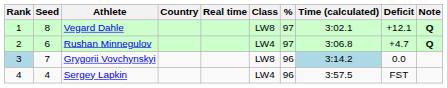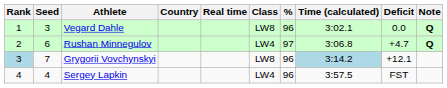 <table class="wikitable sortable" style="text-align:center">
 <tr>
 <th>Rank</th>
 <th>Seed</th>
 <th>Athlete</th>
 <th>Country</th>
 <th>Real time</th>
 <th>Class</th>
 <th>%</th>
 <th>Time (calculated)</th>
 <th>Deficit</th>
 <th>Note</th>
 </tr>
 <tr bgcolor=ccffcc>
 <td>1</td>
-<td>8</td>
+<td>3</td>
 <td align=left><a href='#'>Vegard Dahle</a></td>
 <td align=left></td>
 <td></td>
 <td>LW8</td>
-<td>97</td>
+<td>96</td>
 <td>3:02.1</td>
-<td>+12.1</td>
+<td>0.0</td>
 <td><strong>Q</strong></td>
 </tr>
 <tr bgcolor=ccffcc>
 <td>2</td>
 <td>6</td>
 <td align=left><a href='#'>Rushan Minnegulov</a></td>
 <td align=left></td>
 <td></td>
 <td>LW4</td>
 <td>97</td>
 <td>3:06.8</td>
 <td>+4.7</td>
 <td><strong>Q</strong></td>
 </tr>
 <tr>
 <td style="background: lightblue;">3</td>
 <td>7</td>
 <td align=left><a href='#'>Grygorii Vovchynskyi</a></td>
 <td align=left></td>
 <td></td>
 <td>LW8</td>
 <td>96</td>
 <td style="background: lightblue;">3:14.2</td>
-<td>0.0</td>
+<td>+12.1</td>
 <td></td>
 </tr>
 <tr>
 <td>4</td>
 <td>4</td>
 <td align=left><a href='#'>Sergey Lapkin</a></td>
 <td align=left></td>
 <td></td>
 <td>LW4</td>
 <td>96</td>
 <td>3:57.5</td>
 <td>FST</td>
 <td></td>
 </tr>
 </table>
